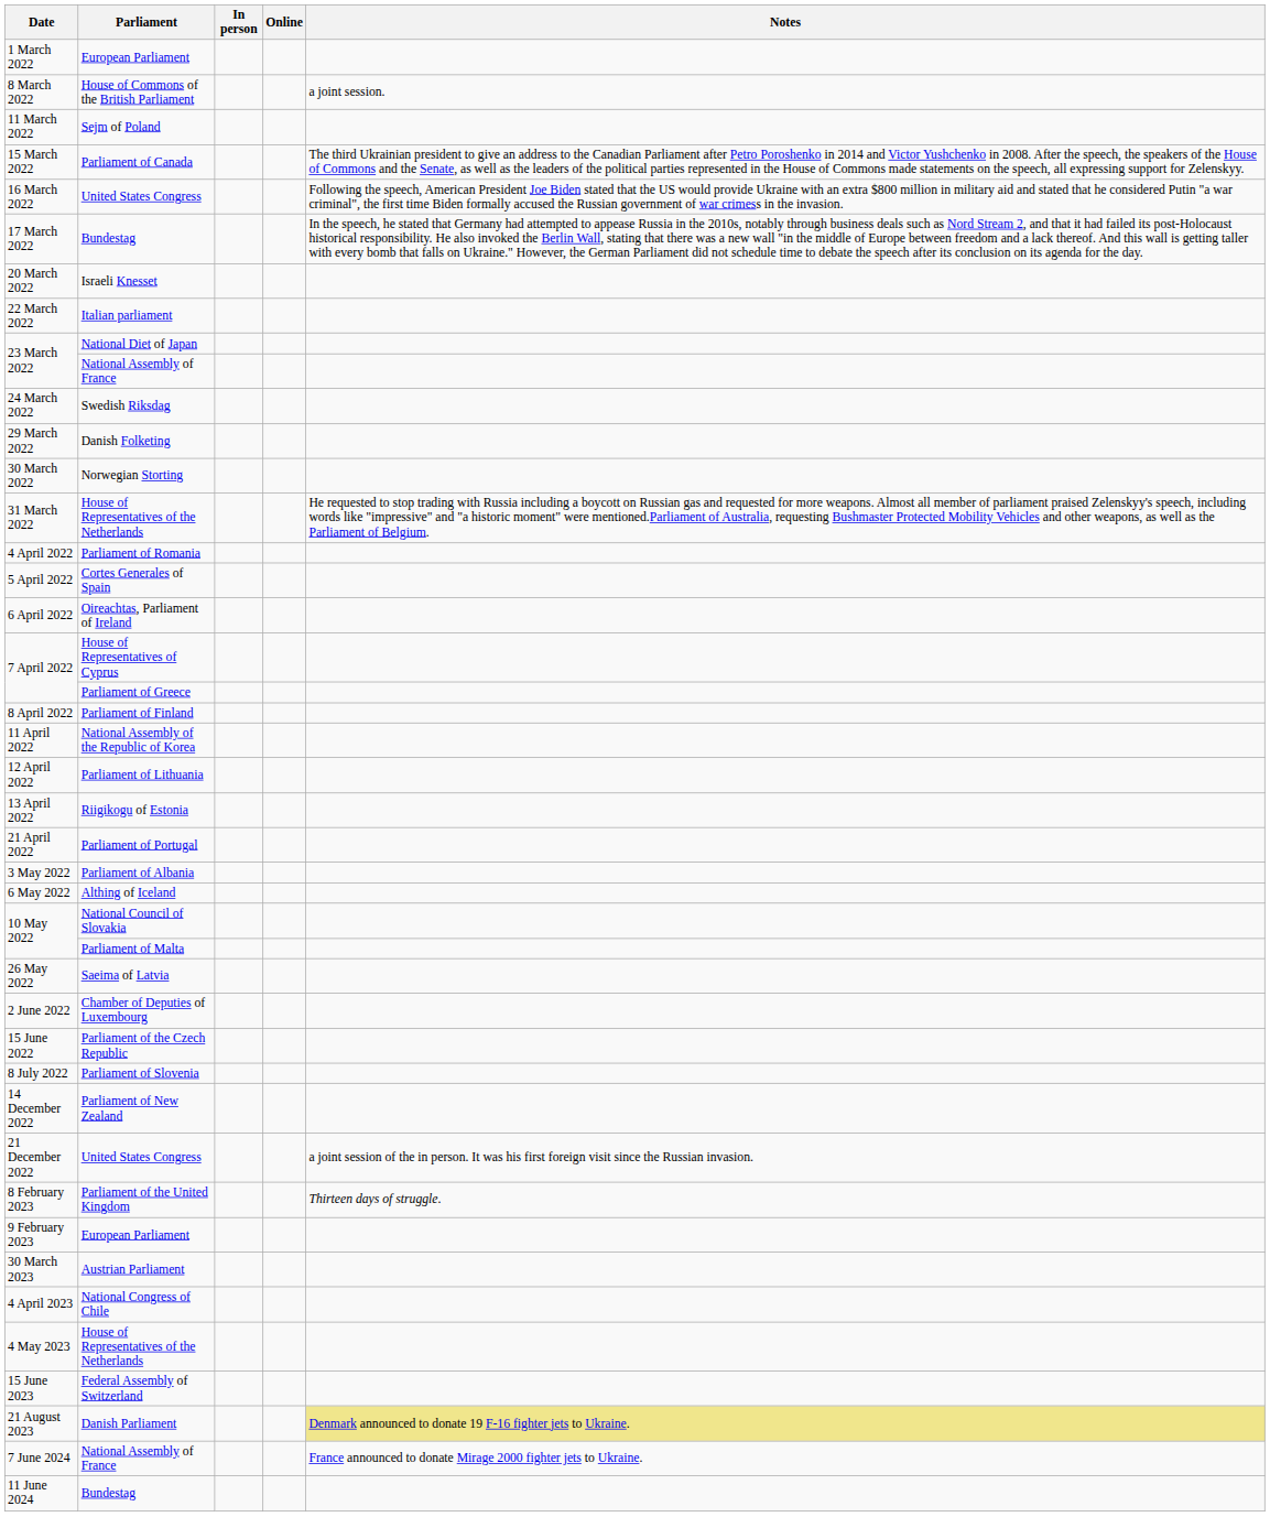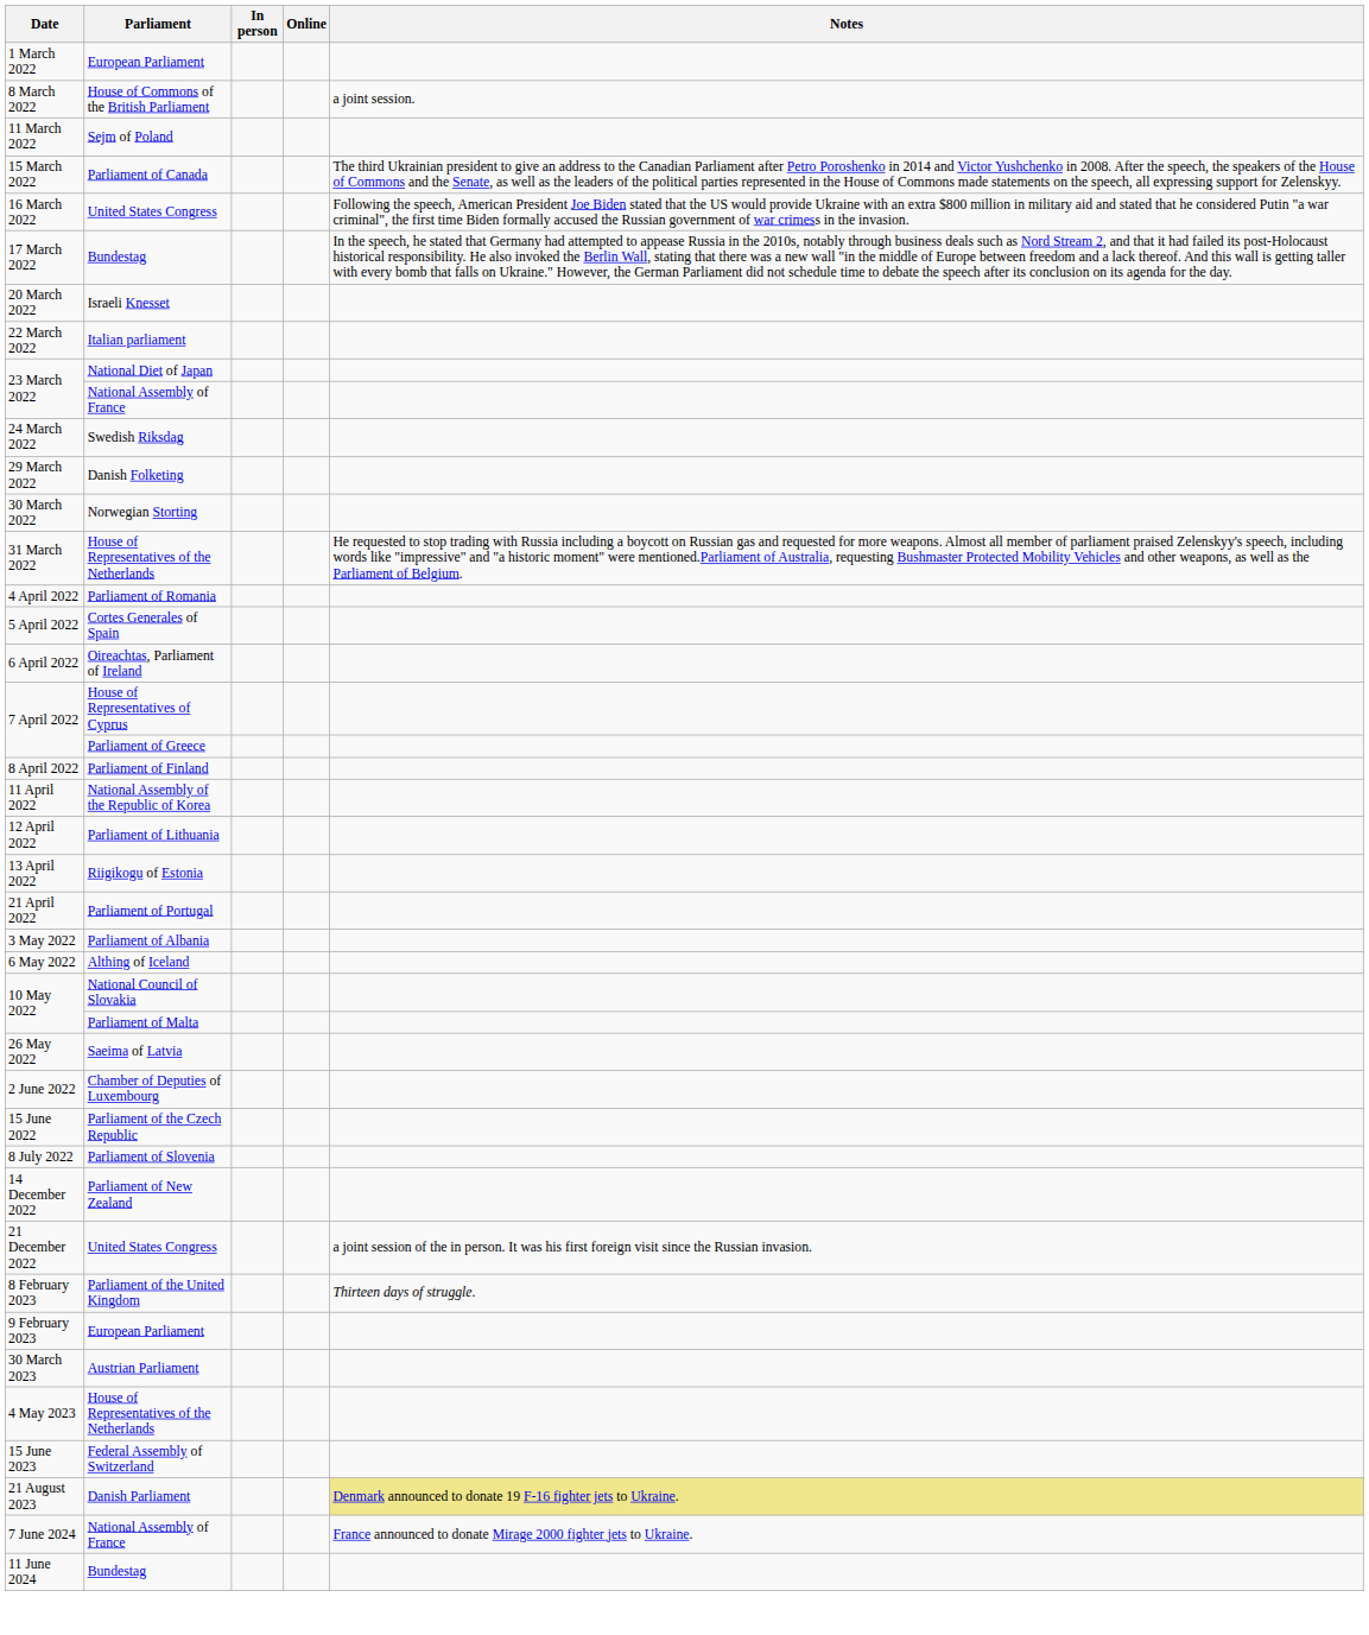 <table class="wikitable">
 <tr>
 <th>Date</th>
 <th>Parliament</th>
 <th>In person</th>
 <th>Online</th>
 <th>Notes</th>
 </tr>
 <tr>
 <td>1 March 2022</td>
 <td><a href='#'>European Parliament</a></td>
 <td></td>
 <td></td>
 <td></td>
 </tr>
 <tr>
 <td>8 March 2022</td>
 <td><a href='#'>House of Commons</a> of the <a href='#'>British Parliament</a></td>
 <td></td>
 <td></td>
 <td>a joint session.</td>
 </tr>
 <tr>
 <td>11 March 2022</td>
 <td><a href='#'>Sejm</a> of <a href='#'>Poland</a></td>
 <td></td>
 <td></td>
 <td></td>
 </tr>
 <tr>
 <td>15 March 2022</td>
 <td><a href='#'>Parliament of Canada</a></td>
 <td></td>
 <td></td>
 <td>The third Ukrainian president to give an address to the Canadian Parliament after <a href='#'>Petro Poroshenko</a> in 2014 and <a href='#'>Victor Yushchenko</a> in 2008. After the speech, the speakers of the <a href='#'>House of Commons</a> and the <a href='#'>Senate</a>, as well as the leaders of the political parties represented in the House of Commons made statements on the speech, all expressing support for Zelenskyy.</td>
 </tr>
 <tr>
 <td>16 March 2022</td>
 <td><a href='#'>United States Congress</a></td>
 <td></td>
 <td></td>
 <td>Following the speech, American President <a href='#'>Joe Biden</a> stated that the US would provide Ukraine with an extra $800 million in military aid and stated that he considered Putin "a war criminal", the first time Biden formally accused the Russian government of <a href='#'>war crimes</a>s in the invasion.</td>
 </tr>
 <tr>
 <td>17 March 2022</td>
 <td><a href='#'>Bundestag</a></td>
 <td></td>
 <td></td>
 <td>In the speech, he stated that Germany had attempted to appease Russia in the 2010s, notably through business deals such as <a href='#'>Nord Stream 2</a>, and that it had failed its post-Holocaust historical responsibility. He also invoked the <a href='#'>Berlin Wall</a>, stating that there was a new wall "in the middle of Europe between freedom and a lack thereof. And this wall is getting taller with every bomb that falls on Ukraine." However, the German Parliament did not schedule time to debate the speech after its conclusion on its agenda for the day.</td>
 </tr>
 <tr>
 <td>20 March 2022</td>
 <td>Israeli <a href='#'>Knesset</a></td>
 <td></td>
 <td></td>
 <td></td>
 </tr>
 <tr>
 <td>22 March 2022</td>
 <td><a href='#'>Italian parliament</a></td>
 <td></td>
 <td></td>
 <td></td>
 </tr>
 <tr>
 <td rowspan="2">23 March 2022</td>
 <td><a href='#'>National Diet</a> of <a href='#'>Japan</a></td>
 <td></td>
 <td></td>
 <td></td>
 </tr>
 <tr>
 <td><a href='#'>National Assembly</a> of <a href='#'>France</a></td>
 <td></td>
 <td></td>
 <td></td>
 </tr>
 <tr>
 <td>24 March 2022</td>
 <td>Swedish <a href='#'>Riksdag</a></td>
 <td></td>
 <td></td>
 <td></td>
 </tr>
 <tr>
 <td>29 March 2022</td>
 <td>Danish <a href='#'>Folketing</a></td>
 <td></td>
 <td></td>
 <td></td>
 </tr>
 <tr>
 <td>30 March 2022</td>
 <td>Norwegian <a href='#'>Storting</a></td>
 <td></td>
 <td></td>
 <td></td>
 </tr>
 <tr>
 <td>31 March 2022</td>
 <td><a href='#'>House of Representatives of the Netherlands</a></td>
 <td></td>
 <td></td>
 <td>He requested to stop trading with Russia including a boycott on Russian gas and requested for more weapons. Almost all member of parliament praised Zelenskyy's speech, including words like "impressive" and "a historic moment" were mentioned.<a href='#'>Parliament of Australia</a>, requesting <a href='#'>Bushmaster Protected Mobility Vehicles</a> and other weapons, as well as the <a href='#'>Parliament of Belgium</a>.</td>
 </tr>
 <tr>
 <td>4 April 2022</td>
 <td><a href='#'>Parliament of Romania</a></td>
 <td></td>
 <td></td>
 <td></td>
 </tr>
 <tr>
 <td>5 April 2022</td>
 <td><a href='#'>Cortes Generales</a> of <a href='#'>Spain</a></td>
 <td></td>
 <td></td>
 <td></td>
 </tr>
 <tr>
 <td>6 April 2022</td>
 <td><a href='#'>Oireachtas</a>, Parliament of <a href='#'>Ireland</a></td>
 <td></td>
 <td></td>
 <td></td>
 </tr>
 <tr>
 <td rowspan="2">7 April 2022</td>
 <td><a href='#'>House of Representatives of Cyprus</a></td>
 <td></td>
 <td></td>
 <td></td>
 </tr>
 <tr>
 <td><a href='#'>Parliament of Greece</a></td>
 <td></td>
 <td></td>
 <td></td>
 </tr>
 <tr>
 <td>8 April 2022</td>
 <td><a href='#'>Parliament of Finland</a></td>
 <td></td>
 <td></td>
 <td></td>
 </tr>
 <tr>
 <td>11 April 2022</td>
 <td><a href='#'>National Assembly of the Republic of Korea</a></td>
 <td></td>
 <td></td>
 <td></td>
 </tr>
 <tr>
 <td>12 April 2022</td>
 <td><a href='#'>Parliament of Lithuania</a></td>
 <td></td>
 <td></td>
 <td></td>
 </tr>
 <tr>
 <td>13 April 2022</td>
 <td><a href='#'>Riigikogu</a> of <a href='#'>Estonia</a></td>
 <td></td>
 <td></td>
 <td></td>
 </tr>
 <tr>
 <td>21 April 2022</td>
 <td><a href='#'>Parliament of Portugal</a></td>
 <td></td>
 <td></td>
 <td></td>
 </tr>
 <tr>
 <td>3 May 2022</td>
 <td><a href='#'>Parliament of Albania</a></td>
 <td></td>
 <td></td>
 <td></td>
 </tr>
 <tr>
 <td>6 May 2022</td>
 <td><a href='#'>Althing</a> of <a href='#'>Iceland</a></td>
 <td></td>
 <td></td>
 <td></td>
 </tr>
 <tr>
 <td rowspan="2">10 May 2022</td>
 <td><a href='#'>National Council of Slovakia</a></td>
 <td></td>
 <td></td>
 <td></td>
 </tr>
 <tr>
 <td><a href='#'>Parliament of Malta</a></td>
 <td></td>
 <td></td>
 <td></td>
 </tr>
 <tr>
 <td>26 May 2022</td>
 <td><a href='#'>Saeima</a> of <a href='#'>Latvia</a></td>
 <td></td>
 <td></td>
 <td></td>
 </tr>
 <tr>
 <td>2 June 2022</td>
 <td><a href='#'>Chamber of Deputies</a> of <a href='#'>Luxembourg</a></td>
 <td></td>
 <td></td>
 <td></td>
 </tr>
 <tr>
 <td>15 June 2022</td>
 <td><a href='#'>Parliament of the Czech Republic</a></td>
 <td></td>
 <td></td>
 </tr>
 <tr>
 <td>8 July 2022</td>
 <td><a href='#'>Parliament of Slovenia</a></td>
 <td></td>
 <td></td>
 <td></td>
 </tr>
 <tr>
 <td>14 December 2022</td>
 <td><a href='#'>Parliament of New Zealand</a></td>
 <td></td>
 <td></td>
 <td></td>
 </tr>
 <tr>
 <td>21 December 2022</td>
 <td><a href='#'>United States Congress</a></td>
 <td></td>
 <td></td>
 <td>a joint session of the in person. It was his first foreign visit since the Russian invasion.</td>
 </tr>
 <tr>
 <td>8 February 2023</td>
 <td><a href='#'>Parliament of the United Kingdom</a></td>
 <td></td>
 <td></td>
 <td><em>Thirteen days of struggle</em>.</td>
 </tr>
 <tr>
 <td>9 February 2023</td>
 <td><a href='#'>European Parliament</a></td>
 <td></td>
 <td></td>
 <td></td>
 </tr>
 <tr>
 <td>30 March 2023</td>
 <td><a href='#'>Austrian Parliament</a></td>
 <td></td>
 <td></td>
 <td></td>
 </tr>
 <tr>
-<td>4 April 2023</td>
-<td><a href='#'>National Congress of Chile</a></td>
-<td></td>
-<td></td>
-<td></td>
-</tr>
-<tr>
 <td>4 May 2023</td>
 <td><a href='#'>House of Representatives of the Netherlands</a></td>
 <td></td>
 <td></td>
 <td></td>
 </tr>
 <tr>
 <td>15 June 2023</td>
 <td><a href='#'>Federal Assembly</a> of <a href='#'>Switzerland</a></td>
 <td></td>
 <td></td>
 <td></td>
 </tr>
 <tr>
 <td>21 August 2023</td>
 <td><a href='#'>Danish Parliament</a></td>
 <td></td>
 <td></td>
 <td style="background: khaki;"><a href='#'>Denmark</a> announced to donate 19 <a href='#'>F-16 fighter jets</a> to <a href='#'>Ukraine</a>.</td>
 </tr>
 <tr>
 <td>7 June 2024</td>
 <td><a href='#'>National Assembly</a> of <a href='#'>France</a></td>
 <td></td>
 <td></td>
 <td><a href='#'>France</a> announced to donate <a href='#'>Mirage 2000 fighter jets</a> to <a href='#'>Ukraine</a>.</td>
 </tr>
 <tr>
 <td>11 June 2024</td>
 <td><a href='#'>Bundestag</a></td>
 <td></td>
 <td></td>
 <td></td>
 </tr>
 </table>
